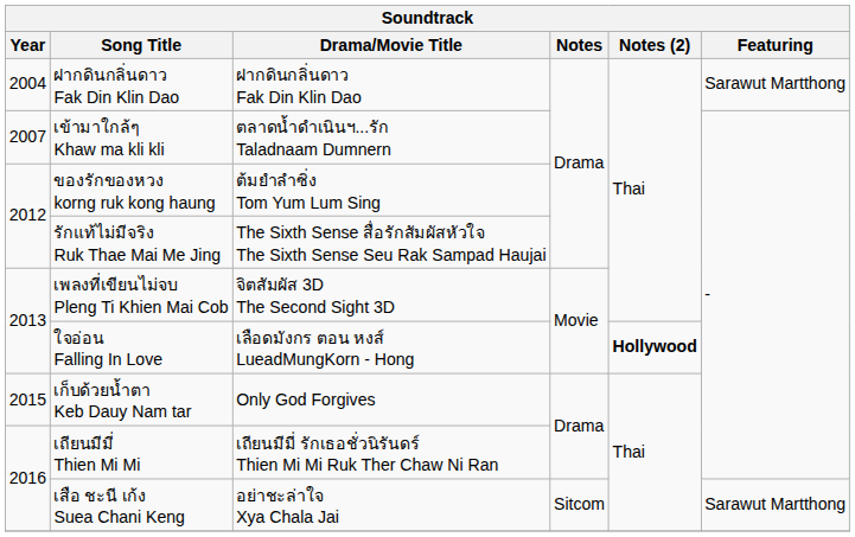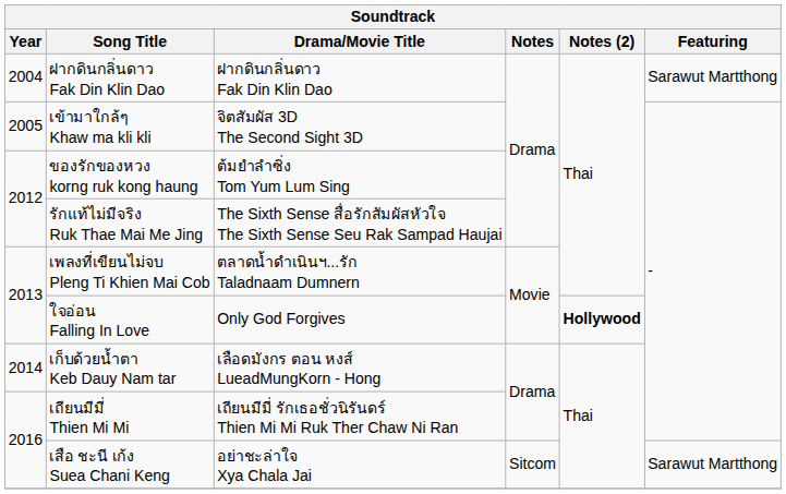 <table class=wikitable>
 <tr>
 <th colspan="6">Soundtrack</th>
 </tr>
 <tr>
 <th>Year</th>
 <th>Song Title</th>
 <th>Drama/Movie Title</th>
 <th>Notes</th>
 <th>Notes (2)</th>
 <th>Featuring</th>
 </tr>
 <tr>
 <td>2004</td>
 <td>ฝากดินกลิ่นดาว<br>Fak Din Klin Dao</td>
 <td>ฝากดินกลิ่นดาว<br>Fak Din Klin Dao</td>
 <td rowspan="4">Drama</td>
 <td rowspan="5">Thai</td>
 <td>Sarawut Martthong</td>
 </tr>
 <tr>
-<td>2007</td>
+<td>2005</td>
 <td>เข้ามาใกล้ๆ<br>Khaw ma kli kli</td>
-<td>ตลาดน้ำดำเนินฯ...รัก<br>Taladnaam Dumnern</td>
+<td>จิตสัมผัส 3D<br>The Second Sight 3D</td>
 <td rowspan="7">-</td>
 </tr>
 <tr>
 <td rowspan="2">2012</td>
 <td>ของรักของหวง<br>korng ruk kong haung</td>
 <td>ต้มยำลำซิ่ง<br>Tom Yum Lum Sing</td>
 </tr>
 <tr>
 <td>รักแท้ไม่มีจริง<br> Ruk Thae Mai Me Jing</td>
 <td>The Sixth Sense สื่อรักสัมผัสหัวใจ<br>The Sixth Sense Seu Rak Sampad Haujai</td>
 </tr>
 <tr>
 <td rowspan="2">2013</td>
 <td>เพลงที่เขียนไม่จบ<br>Pleng Ti Khien Mai Cob</td>
-<td>จิตสัมผัส 3D<br>The Second Sight 3D</td>
+<td>ตลาดน้ำดำเนินฯ...รัก<br>Taladnaam Dumnern</td>
 <td rowspan="2">Movie</td>
 </tr>
 <tr>
 <td>ใจอ่อน<br>Falling In Love</td>
-<td>เลือดมังกร ตอน หงส์<br>LueadMungKorn - Hong</td>
+<td>Only God Forgives</td>
 <td><strong>Hollywood</strong></td>
 </tr>
 <tr>
-<td>2015</td>
+<td>2014</td>
 <td>เก็บด้วยน้ำตา<br> Keb Dauy Nam tar</td>
-<td>Only God Forgives</td>
+<td>เลือดมังกร ตอน หงส์<br>LueadMungKorn - Hong</td>
 <td rowspan="2">Drama</td>
 <td rowspan="3">Thai</td>
 </tr>
 <tr>
 <td rowspan="2">2016</td>
 <td>เถียนมีมี่ <br> Thien Mi Mi</td>
 <td>เถียนมีมี่ รักเธอชั่วนิรันดร์<br> Thien Mi Mi Ruk Ther Chaw Ni Ran</td>
 </tr>
 <tr>
 <td>เสือ ชะนี เก้ง<br> Suea Chani Keng</td>
 <td>อย่าชะล่าใจ<br> Xya Chala Jai</td>
 <td>Sitcom</td>
 <td>Sarawut Martthong</td>
 </tr>
 <tr>
 </tr>
 </table>
